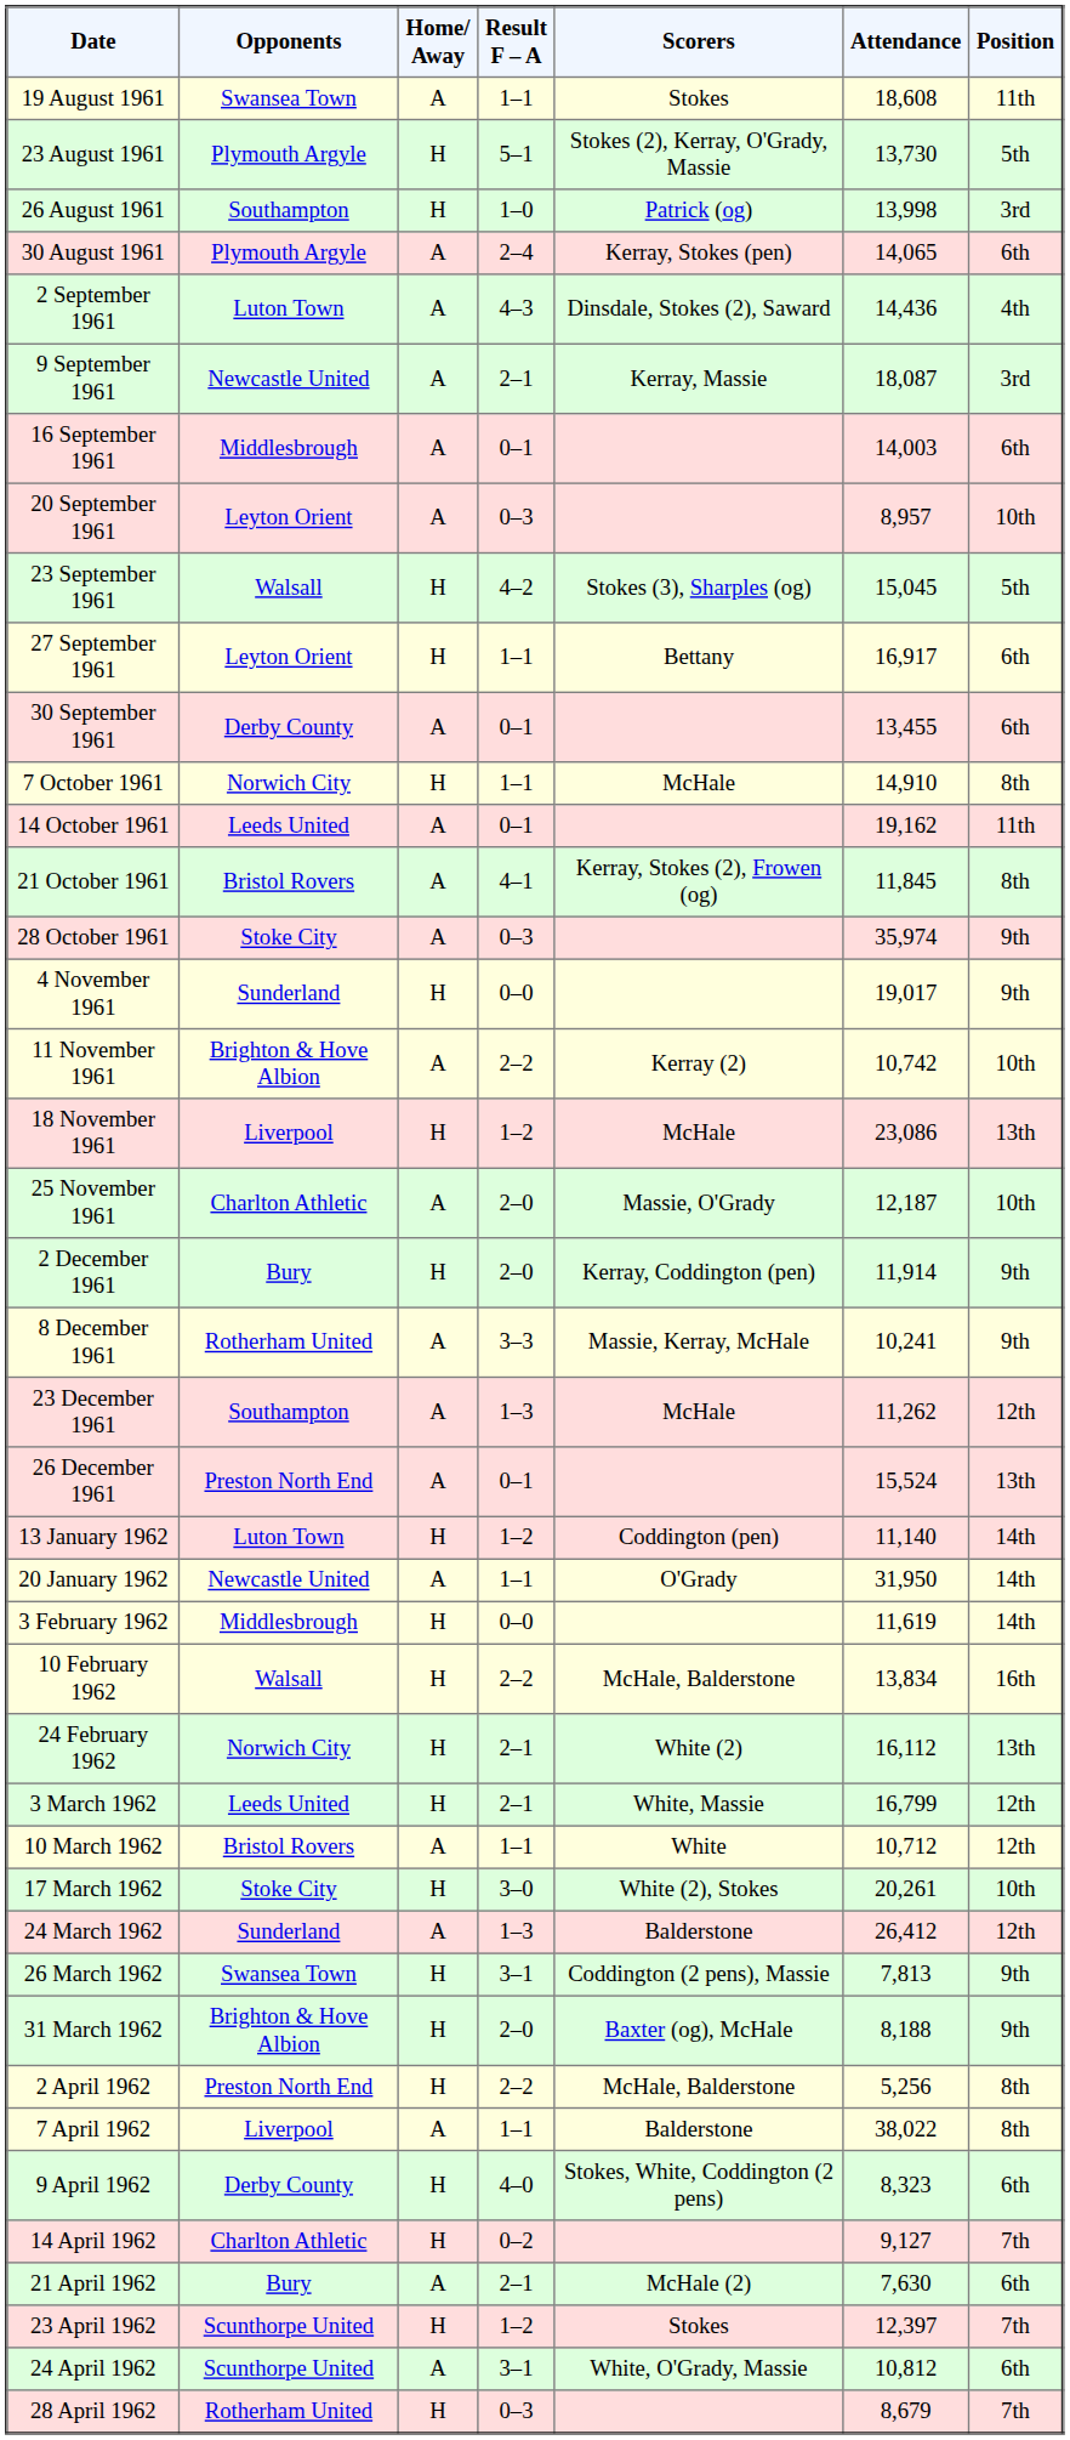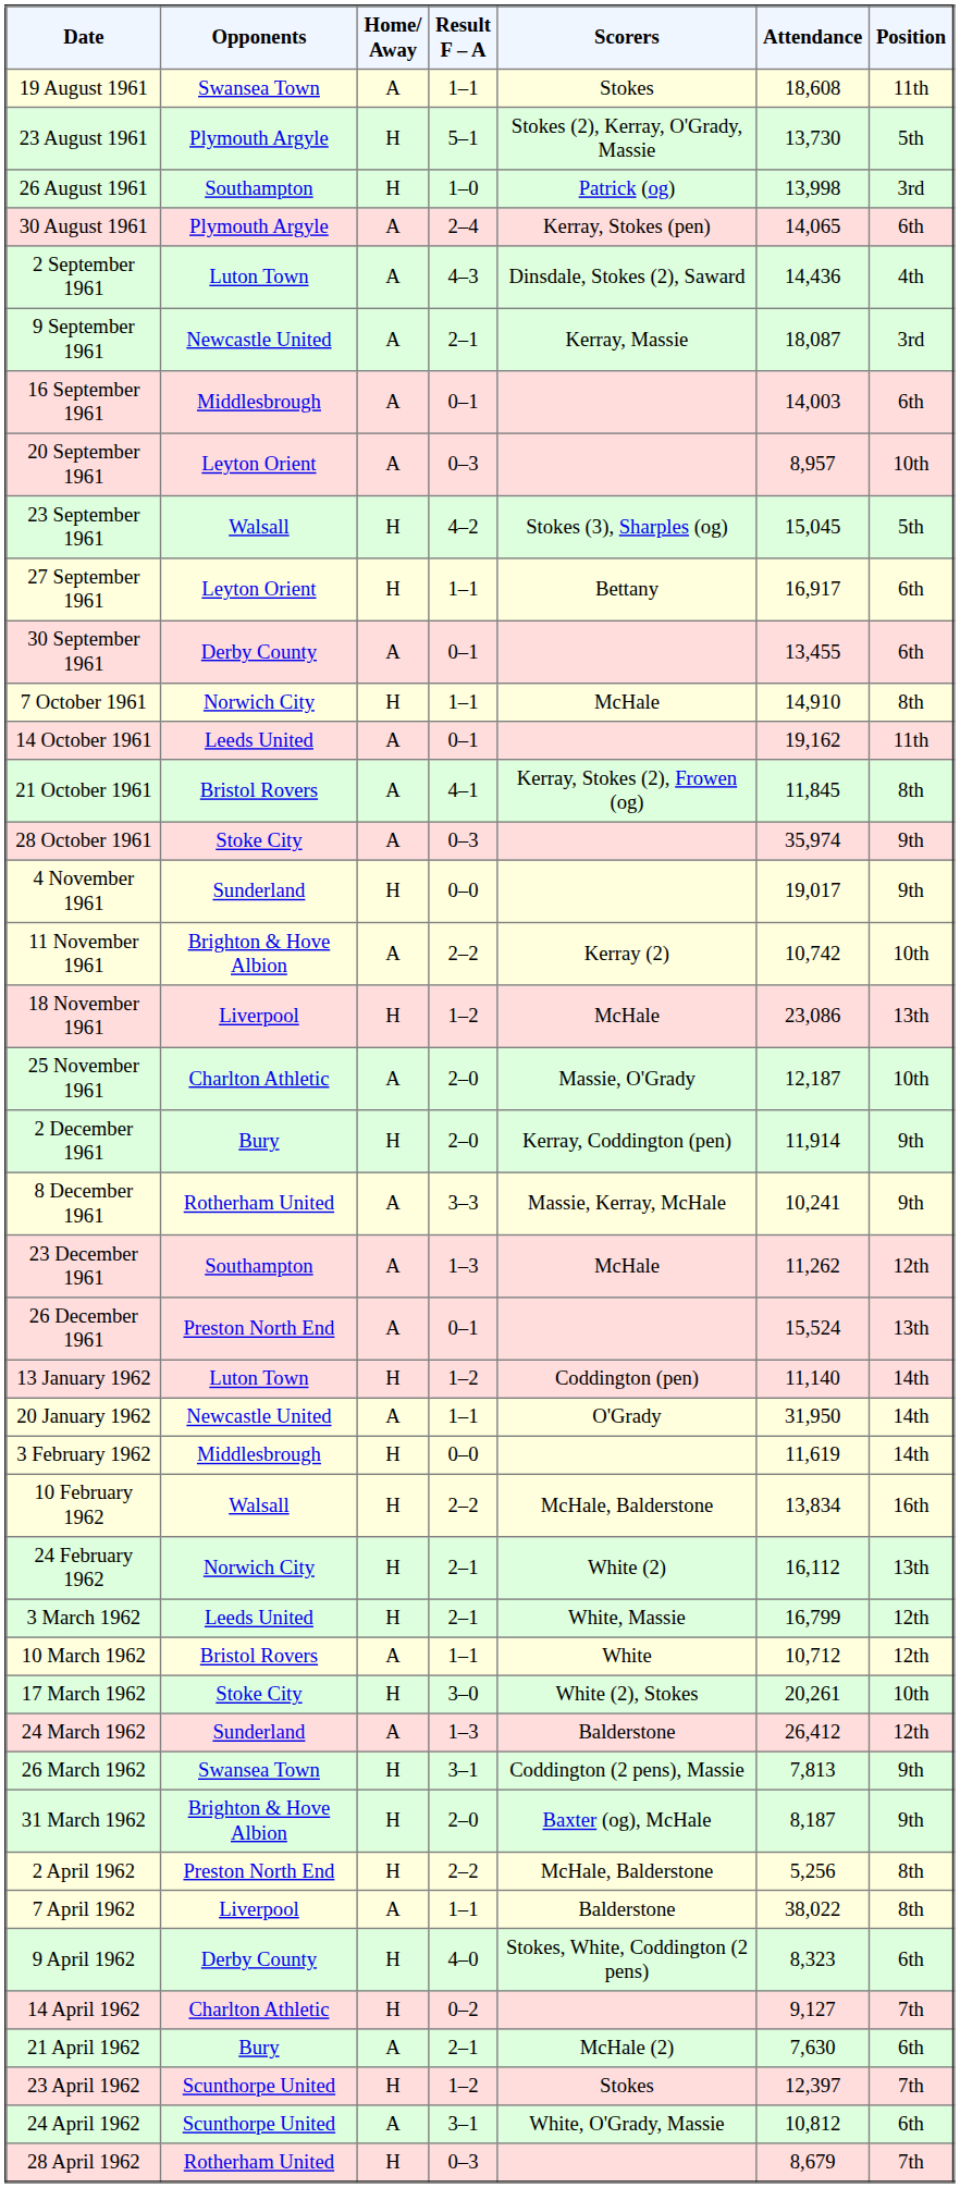 <table border="2" cellpadding="4" style="border-collapse:collapse; text-align:center; font-size:smaller;">
 <tr style="background:#f0f6ff;">
 <th><strong>Date</strong></th>
 <th><strong>Opponents</strong></th>
 <th><strong>Home/<br>Away</strong></th>
 <th><strong>Result<br>F – A</strong></th>
 <th><strong>Scorers</strong></th>
 <th><strong>Attendance</strong></th>
 <th><strong>Position</strong></th>
 </tr>
 <tr style="background:#ffd;">
 <td>19 August 1961</td>
 <td><a href='#'>Swansea Town</a></td>
 <td>A</td>
 <td>1–1</td>
 <td>Stokes</td>
 <td>18,608</td>
 <td>11th</td>
 </tr>
 <tr style="background:#dfd;">
 <td>23 August 1961</td>
 <td><a href='#'>Plymouth Argyle</a></td>
 <td>H</td>
 <td>5–1</td>
 <td>Stokes (2), Kerray, O'Grady, Massie</td>
 <td>13,730</td>
 <td>5th</td>
 </tr>
 <tr style="background:#dfd;">
 <td>26 August 1961</td>
 <td><a href='#'>Southampton</a></td>
 <td>H</td>
 <td>1–0</td>
 <td><a href='#'>Patrick</a> (<a href='#'>og</a>)</td>
 <td>13,998</td>
 <td>3rd</td>
 </tr>
 <tr style="background:#fdd;">
 <td>30 August 1961</td>
 <td><a href='#'>Plymouth Argyle</a></td>
 <td>A</td>
 <td>2–4</td>
 <td>Kerray, Stokes (pen)</td>
 <td>14,065</td>
 <td>6th</td>
 </tr>
 <tr style="background:#dfd;">
 <td>2 September 1961</td>
 <td><a href='#'>Luton Town</a></td>
 <td>A</td>
 <td>4–3</td>
 <td>Dinsdale, Stokes (2), Saward</td>
 <td>14,436</td>
 <td>4th</td>
 </tr>
 <tr style="background:#dfd;">
 <td>9 September 1961</td>
 <td><a href='#'>Newcastle United</a></td>
 <td>A</td>
 <td>2–1</td>
 <td>Kerray, Massie</td>
 <td>18,087</td>
 <td>3rd</td>
 </tr>
 <tr style="background:#fdd;">
 <td>16 September 1961</td>
 <td><a href='#'>Middlesbrough</a></td>
 <td>A</td>
 <td>0–1</td>
 <td></td>
 <td>14,003</td>
 <td>6th</td>
 </tr>
 <tr style="background:#fdd;">
 <td>20 September 1961</td>
 <td><a href='#'>Leyton Orient</a></td>
 <td>A</td>
 <td>0–3</td>
 <td></td>
 <td>8,957</td>
 <td>10th</td>
 </tr>
 <tr style="background:#dfd;">
 <td>23 September 1961</td>
 <td><a href='#'>Walsall</a></td>
 <td>H</td>
 <td>4–2</td>
 <td>Stokes (3), <a href='#'>Sharples</a> (og)</td>
 <td>15,045</td>
 <td>5th</td>
 </tr>
 <tr style="background:#ffd;">
 <td>27 September 1961</td>
 <td><a href='#'>Leyton Orient</a></td>
 <td>H</td>
 <td>1–1</td>
 <td>Bettany</td>
 <td>16,917</td>
 <td>6th</td>
 </tr>
 <tr style="background:#fdd;">
 <td>30 September 1961</td>
 <td><a href='#'>Derby County</a></td>
 <td>A</td>
 <td>0–1</td>
 <td></td>
 <td>13,455</td>
 <td>6th</td>
 </tr>
 <tr style="background:#ffd;">
 <td>7 October 1961</td>
 <td><a href='#'>Norwich City</a></td>
 <td>H</td>
 <td>1–1</td>
 <td>McHale</td>
 <td>14,910</td>
 <td>8th</td>
 </tr>
 <tr style="background:#fdd;">
 <td>14 October 1961</td>
 <td><a href='#'>Leeds United</a></td>
 <td>A</td>
 <td>0–1</td>
 <td></td>
 <td>19,162</td>
 <td>11th</td>
 </tr>
 <tr style="background:#dfd;">
 <td>21 October 1961</td>
 <td><a href='#'>Bristol Rovers</a></td>
 <td>A</td>
 <td>4–1</td>
 <td>Kerray, Stokes (2), <a href='#'>Frowen</a> (og)</td>
 <td>11,845</td>
 <td>8th</td>
 </tr>
 <tr style="background:#fdd;">
 <td>28 October 1961</td>
 <td><a href='#'>Stoke City</a></td>
 <td>A</td>
 <td>0–3</td>
 <td></td>
 <td>35,974</td>
 <td>9th</td>
 </tr>
 <tr style="background:#ffd;">
 <td>4 November 1961</td>
 <td><a href='#'>Sunderland</a></td>
 <td>H</td>
 <td>0–0</td>
 <td></td>
 <td>19,017</td>
 <td>9th</td>
 </tr>
 <tr style="background:#ffd;">
 <td>11 November 1961</td>
 <td><a href='#'>Brighton & Hove Albion</a></td>
 <td>A</td>
 <td>2–2</td>
 <td>Kerray (2)</td>
 <td>10,742</td>
 <td>10th</td>
 </tr>
 <tr style="background:#fdd;">
 <td>18 November 1961</td>
 <td><a href='#'>Liverpool</a></td>
 <td>H</td>
 <td>1–2</td>
 <td>McHale</td>
 <td>23,086</td>
 <td>13th</td>
 </tr>
 <tr style="background:#dfd;">
 <td>25 November 1961</td>
 <td><a href='#'>Charlton Athletic</a></td>
 <td>A</td>
 <td>2–0</td>
 <td>Massie, O'Grady</td>
 <td>12,187</td>
 <td>10th</td>
 </tr>
 <tr style="background:#dfd;">
 <td>2 December 1961</td>
 <td><a href='#'>Bury</a></td>
 <td>H</td>
 <td>2–0</td>
 <td>Kerray, Coddington (pen)</td>
 <td>11,914</td>
 <td>9th</td>
 </tr>
 <tr style="background:#ffd;">
 <td>8 December 1961</td>
 <td><a href='#'>Rotherham United</a></td>
 <td>A</td>
 <td>3–3</td>
 <td>Massie, Kerray, McHale</td>
 <td>10,241</td>
 <td>9th</td>
 </tr>
 <tr style="background:#fdd;">
 <td>23 December 1961</td>
 <td><a href='#'>Southampton</a></td>
 <td>A</td>
 <td>1–3</td>
 <td>McHale</td>
 <td>11,262</td>
 <td>12th</td>
 </tr>
 <tr style="background:#fdd;">
 <td>26 December 1961</td>
 <td><a href='#'>Preston North End</a></td>
 <td>A</td>
 <td>0–1</td>
 <td></td>
 <td>15,524</td>
 <td>13th</td>
 </tr>
 <tr style="background:#fdd;">
 <td>13 January 1962</td>
 <td><a href='#'>Luton Town</a></td>
 <td>H</td>
 <td>1–2</td>
 <td>Coddington (pen)</td>
 <td>11,140</td>
 <td>14th</td>
 </tr>
 <tr style="background:#ffd;">
 <td>20 January 1962</td>
 <td><a href='#'>Newcastle United</a></td>
 <td>A</td>
 <td>1–1</td>
 <td>O'Grady</td>
 <td>31,950</td>
 <td>14th</td>
 </tr>
 <tr style="background:#ffd;">
 <td>3 February 1962</td>
 <td><a href='#'>Middlesbrough</a></td>
 <td>H</td>
 <td>0–0</td>
 <td></td>
 <td>11,619</td>
 <td>14th</td>
 </tr>
 <tr style="background:#ffd;">
 <td>10 February 1962</td>
 <td><a href='#'>Walsall</a></td>
 <td>H</td>
 <td>2–2</td>
 <td>McHale, Balderstone</td>
 <td>13,834</td>
 <td>16th</td>
 </tr>
 <tr style="background:#dfd;">
 <td>24 February 1962</td>
 <td><a href='#'>Norwich City</a></td>
 <td>H</td>
 <td>2–1</td>
 <td>White (2)</td>
 <td>16,112</td>
 <td>13th</td>
 </tr>
 <tr style="background:#dfd;">
 <td>3 March 1962</td>
 <td><a href='#'>Leeds United</a></td>
 <td>H</td>
 <td>2–1</td>
 <td>White, Massie</td>
 <td>16,799</td>
 <td>12th</td>
 </tr>
 <tr style="background:#ffd;">
 <td>10 March 1962</td>
 <td><a href='#'>Bristol Rovers</a></td>
 <td>A</td>
 <td>1–1</td>
 <td>White</td>
 <td>10,712</td>
 <td>12th</td>
 </tr>
 <tr style="background:#dfd;">
 <td>17 March 1962</td>
 <td><a href='#'>Stoke City</a></td>
 <td>H</td>
 <td>3–0</td>
 <td>White (2), Stokes</td>
 <td>20,261</td>
 <td>10th</td>
 </tr>
 <tr style="background:#fdd;">
 <td>24 March 1962</td>
 <td><a href='#'>Sunderland</a></td>
 <td>A</td>
 <td>1–3</td>
 <td>Balderstone</td>
 <td>26,412</td>
 <td>12th</td>
 </tr>
 <tr style="background:#dfd;">
 <td>26 March 1962</td>
 <td><a href='#'>Swansea Town</a></td>
 <td>H</td>
 <td>3–1</td>
 <td>Coddington (2 pens), Massie</td>
 <td>7,813</td>
 <td>9th</td>
 </tr>
 <tr style="background:#dfd;">
 <td>31 March 1962</td>
 <td><a href='#'>Brighton & Hove Albion</a></td>
 <td>H</td>
 <td>2–0</td>
 <td><a href='#'>Baxter</a> (og), McHale</td>
-<td>8,188</td>
+<td>8,187</td>
 <td>9th</td>
 </tr>
 <tr style="background:#ffd;">
 <td>2 April 1962</td>
 <td><a href='#'>Preston North End</a></td>
 <td>H</td>
 <td>2–2</td>
 <td>McHale, Balderstone</td>
 <td>5,256</td>
 <td>8th</td>
 </tr>
 <tr style="background:#ffd;">
 <td>7 April 1962</td>
 <td><a href='#'>Liverpool</a></td>
 <td>A</td>
 <td>1–1</td>
 <td>Balderstone</td>
 <td>38,022</td>
 <td>8th</td>
 </tr>
 <tr style="background:#dfd;">
 <td>9 April 1962</td>
 <td><a href='#'>Derby County</a></td>
 <td>H</td>
 <td>4–0</td>
 <td>Stokes, White, Coddington (2 pens)</td>
 <td>8,323</td>
 <td>6th</td>
 </tr>
 <tr style="background:#fdd;">
 <td>14 April 1962</td>
 <td><a href='#'>Charlton Athletic</a></td>
 <td>H</td>
 <td>0–2</td>
 <td></td>
 <td>9,127</td>
 <td>7th</td>
 </tr>
 <tr style="background:#dfd;">
 <td>21 April 1962</td>
 <td><a href='#'>Bury</a></td>
 <td>A</td>
 <td>2–1</td>
 <td>McHale (2)</td>
 <td>7,630</td>
 <td>6th</td>
 </tr>
 <tr style="background:#fdd;">
 <td>23 April 1962</td>
 <td><a href='#'>Scunthorpe United</a></td>
 <td>H</td>
 <td>1–2</td>
 <td>Stokes</td>
 <td>12,397</td>
 <td>7th</td>
 </tr>
 <tr style="background:#dfd;">
 <td>24 April 1962</td>
 <td><a href='#'>Scunthorpe United</a></td>
 <td>A</td>
 <td>3–1</td>
 <td>White, O'Grady, Massie</td>
 <td>10,812</td>
 <td>6th</td>
 </tr>
 <tr style="background:#fdd;">
 <td>28 April 1962</td>
 <td><a href='#'>Rotherham United</a></td>
 <td>H</td>
 <td>0–3</td>
 <td></td>
 <td>8,679</td>
 <td>7th</td>
 </tr>
 </table>
